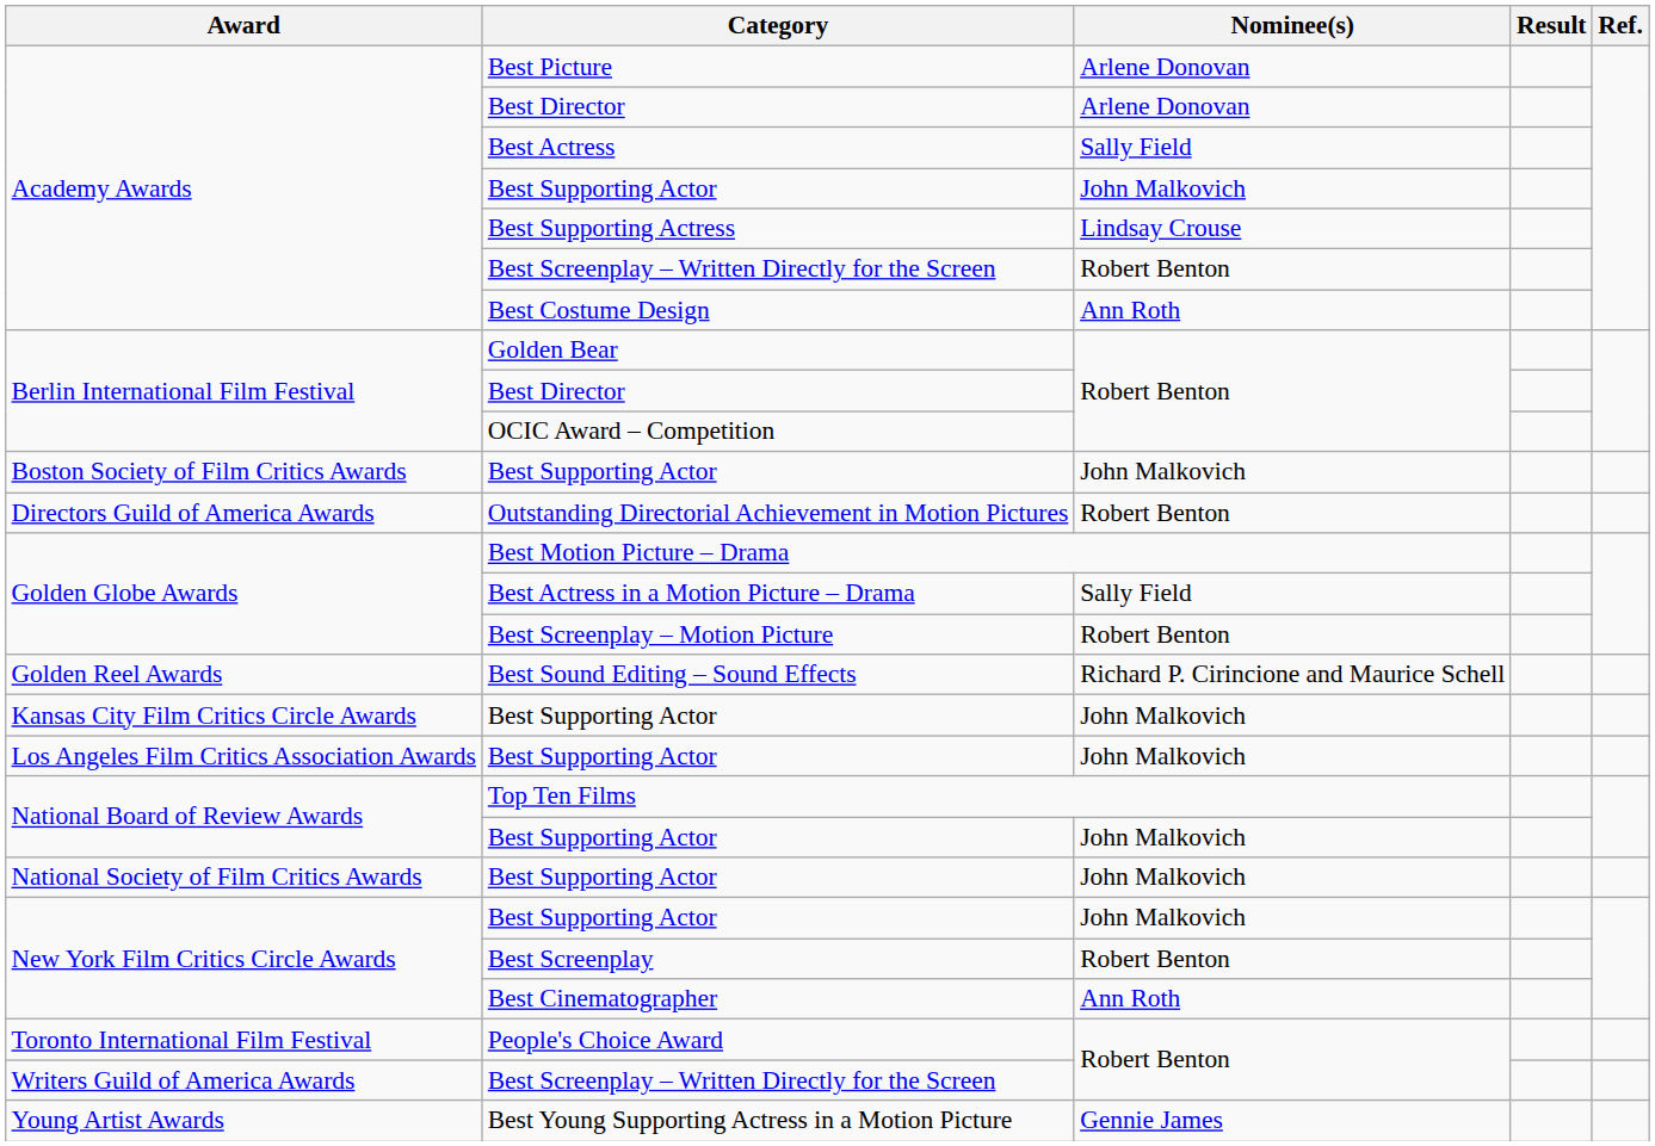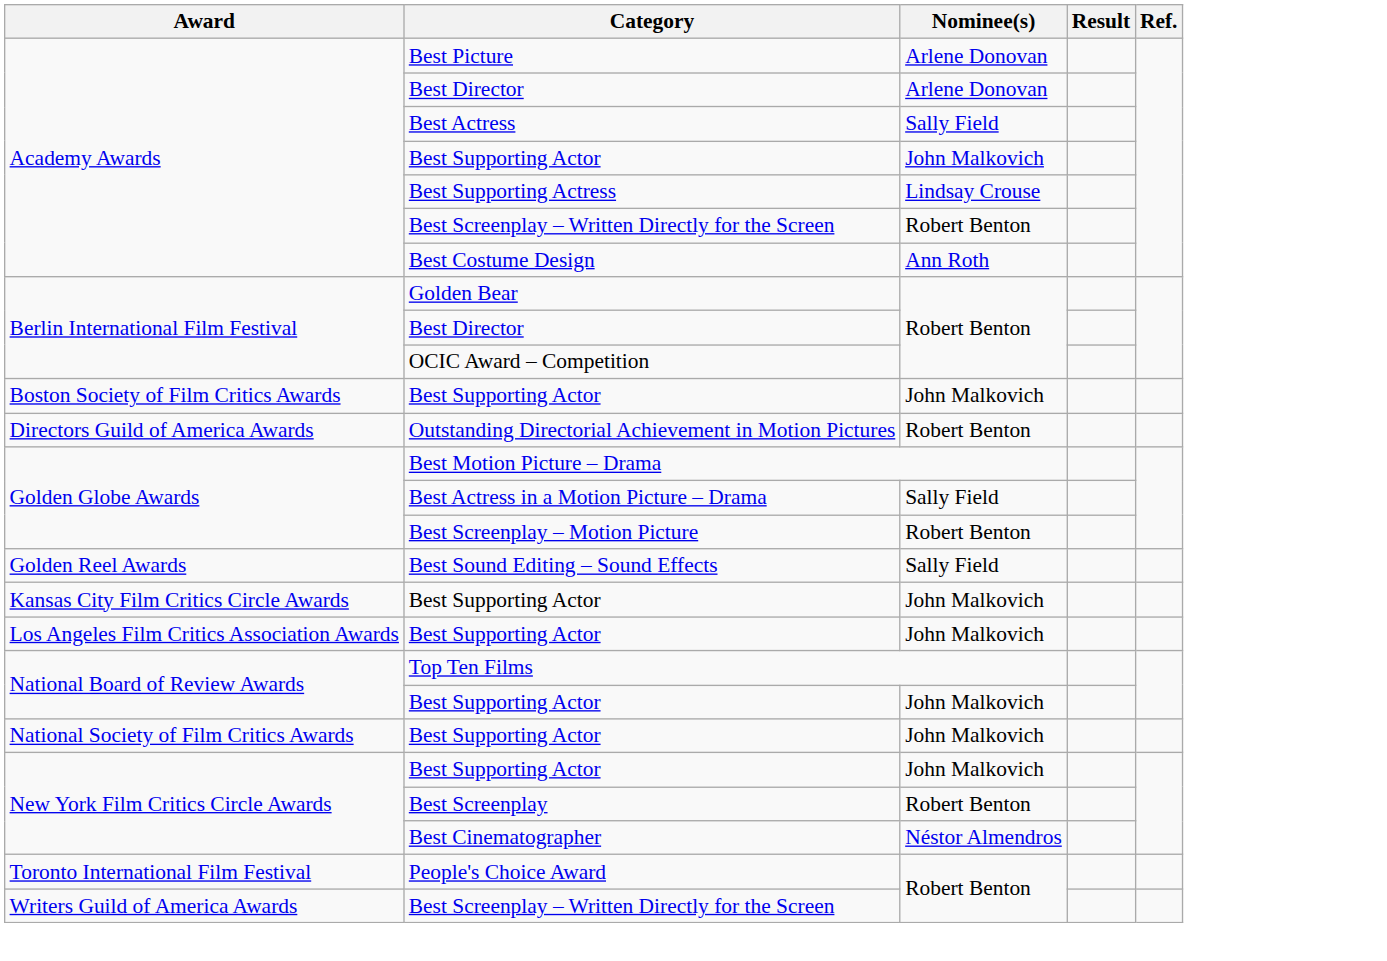 <table class="wikitable plainrowheaders">
 <tr>
 <th>Award</th>
 <th>Category</th>
 <th>Nominee(s)</th>
 <th>Result</th>
 <th>Ref.</th>
 </tr>
 <tr>
 <td rowspan="7"><a href='#'>Academy Awards</a></td>
 <td><a href='#'>Best Picture</a></td>
 <td><a href='#'>Arlene Donovan</a></td>
 <td></td>
 <td align="center" rowspan="7"></td>
 </tr>
 <tr>
 <td><a href='#'>Best Director</a></td>
 <td><a href='#'>Arlene Donovan</a></td>
 <td></td>
 </tr>
 <tr>
 <td><a href='#'>Best Actress</a></td>
 <td><a href='#'>Sally Field</a></td>
 <td></td>
 </tr>
 <tr>
 <td><a href='#'>Best Supporting Actor</a></td>
 <td><a href='#'>John Malkovich</a></td>
 <td></td>
 </tr>
 <tr>
 <td><a href='#'>Best Supporting Actress</a></td>
 <td><a href='#'>Lindsay Crouse</a></td>
 <td></td>
 </tr>
 <tr>
 <td><a href='#'>Best Screenplay – Written Directly for the Screen</a></td>
 <td>Robert Benton</td>
 <td></td>
 </tr>
 <tr>
 <td><a href='#'>Best Costume Design</a></td>
 <td><a href='#'>Ann Roth</a></td>
 <td></td>
 </tr>
 <tr>
 <td rowspan="3"><a href='#'>Berlin International Film Festival</a></td>
 <td><a href='#'>Golden Bear</a></td>
 <td rowspan="3">Robert Benton</td>
 <td></td>
 <td align="center" rowspan="3"></td>
 </tr>
 <tr>
 <td><a href='#'>Best Director</a></td>
 <td></td>
 </tr>
 <tr>
 <td>OCIC Award – Competition</td>
 <td></td>
 </tr>
 <tr>
 <td><a href='#'>Boston Society of Film Critics Awards</a></td>
 <td><a href='#'>Best Supporting Actor</a></td>
 <td>John Malkovich</td>
 <td></td>
 <td align="center"></td>
 </tr>
 <tr>
 <td><a href='#'>Directors Guild of America Awards</a></td>
 <td><a href='#'>Outstanding Directorial Achievement in Motion Pictures</a></td>
 <td>Robert Benton</td>
 <td></td>
 <td align="center"></td>
 </tr>
 <tr>
 <td rowspan="3"><a href='#'>Golden Globe Awards</a></td>
 <td colspan="2"><a href='#'>Best Motion Picture – Drama</a></td>
 <td></td>
 <td align="center" rowspan="3"></td>
 </tr>
 <tr>
 <td><a href='#'>Best Actress in a Motion Picture – Drama</a></td>
 <td>Sally Field</td>
 <td></td>
 </tr>
 <tr>
 <td><a href='#'>Best Screenplay – Motion Picture</a></td>
 <td>Robert Benton</td>
 <td></td>
 </tr>
 <tr>
 <td><a href='#'>Golden Reel Awards</a></td>
 <td><a href='#'>Best Sound Editing – Sound Effects</a></td>
-<td>Richard P. Cirincione and Maurice Schell</td>
+<td>Sally Field</td>
 <td></td>
 <td align="center"></td>
 </tr>
 <tr>
 <td><a href='#'>Kansas City Film Critics Circle Awards</a></td>
 <td>Best Supporting Actor</td>
 <td>John Malkovich</td>
 <td></td>
 <td align="center"></td>
 </tr>
 <tr>
 <td><a href='#'>Los Angeles Film Critics Association Awards</a></td>
 <td><a href='#'>Best Supporting Actor</a></td>
 <td>John Malkovich</td>
 <td></td>
 <td align="center"></td>
 </tr>
 <tr>
 <td rowspan="2"><a href='#'>National Board of Review Awards</a></td>
 <td colspan="2"><a href='#'>Top Ten Films</a></td>
 <td></td>
 <td align="center" rowspan="2"></td>
 </tr>
 <tr>
 <td><a href='#'>Best Supporting Actor</a></td>
 <td>John Malkovich</td>
 <td></td>
 </tr>
 <tr>
 <td><a href='#'>National Society of Film Critics Awards</a></td>
 <td><a href='#'>Best Supporting Actor</a></td>
 <td>John Malkovich</td>
 <td></td>
 <td align="center"></td>
 </tr>
 <tr>
 <td rowspan="3"><a href='#'>New York Film Critics Circle Awards</a></td>
 <td><a href='#'>Best Supporting Actor</a></td>
 <td>John Malkovich</td>
 <td></td>
 <td align="center" rowspan="3"></td>
 </tr>
 <tr>
 <td><a href='#'>Best Screenplay</a></td>
 <td>Robert Benton</td>
 <td></td>
 </tr>
 <tr>
 <td><a href='#'>Best Cinematographer</a></td>
-<td><a href='#'>Ann Roth</a></td>
+<td><a href='#'>Néstor Almendros</a></td>
 <td></td>
 </tr>
 <tr>
 <td><a href='#'>Toronto International Film Festival</a></td>
 <td><a href='#'>People's Choice Award</a></td>
 <td rowspan="2">Robert Benton</td>
 <td></td>
 <td align="center"></td>
 </tr>
 <tr>
 <td><a href='#'>Writers Guild of America Awards</a></td>
 <td><a href='#'>Best Screenplay – Written Directly for the Screen</a></td>
 <td></td>
 <td align="center"></td>
 </tr>
-<tr>
-<td><a href='#'>Young Artist Awards</a></td>
-<td>Best Young Supporting Actress in a Motion Picture</td>
-<td><a href='#'>Gennie James</a></td>
-<td></td>
-<td align="center"></td>
-</tr>
 </table>
